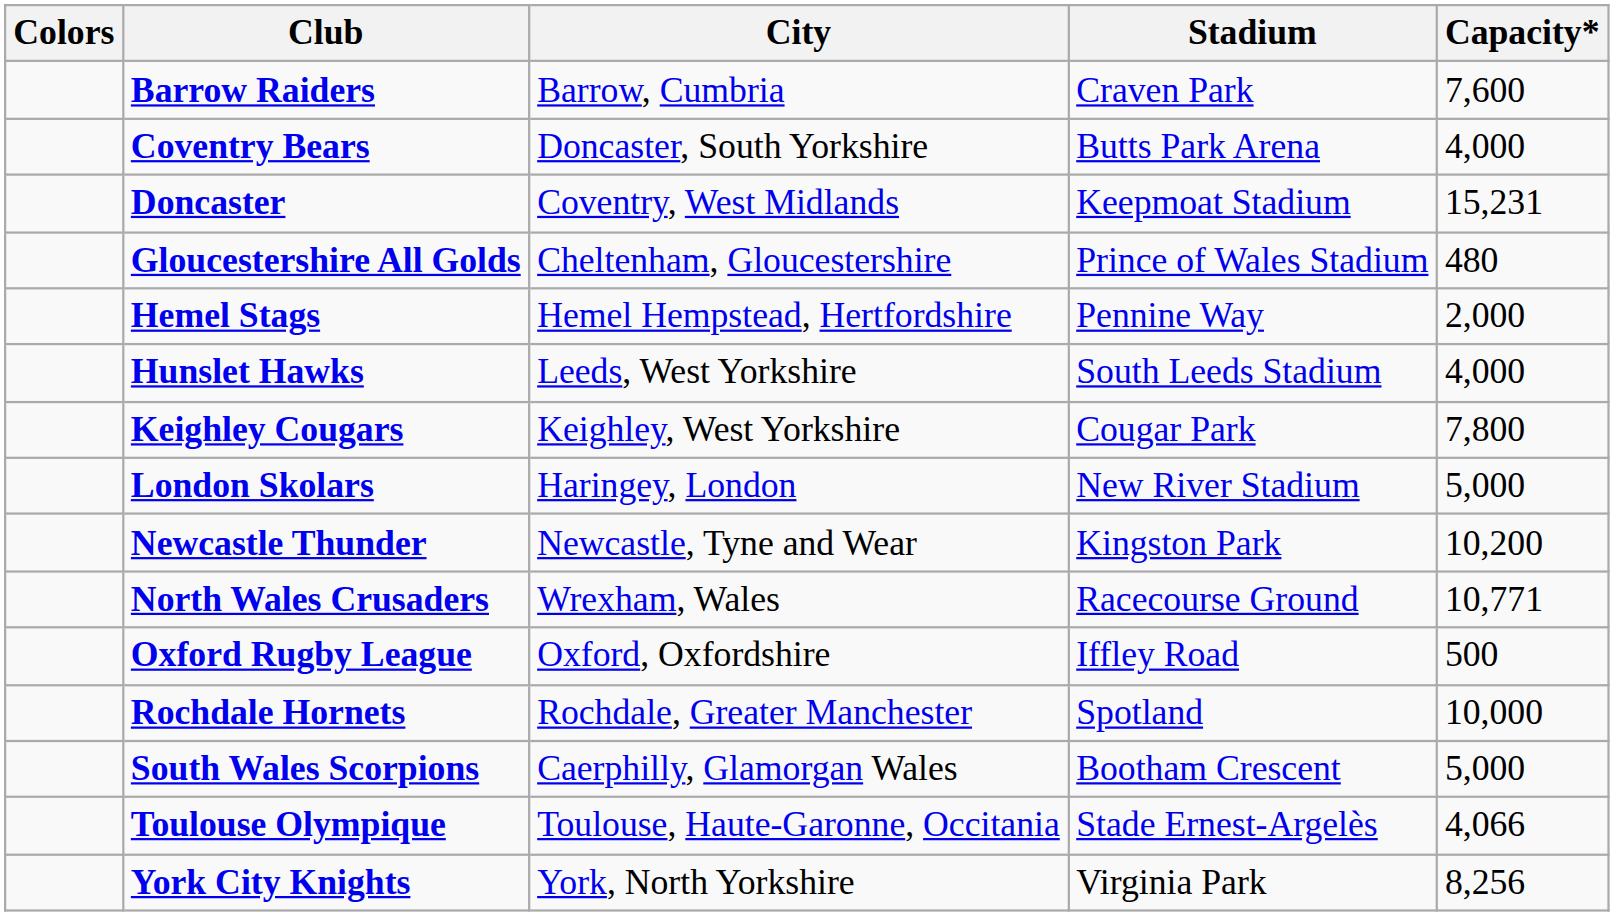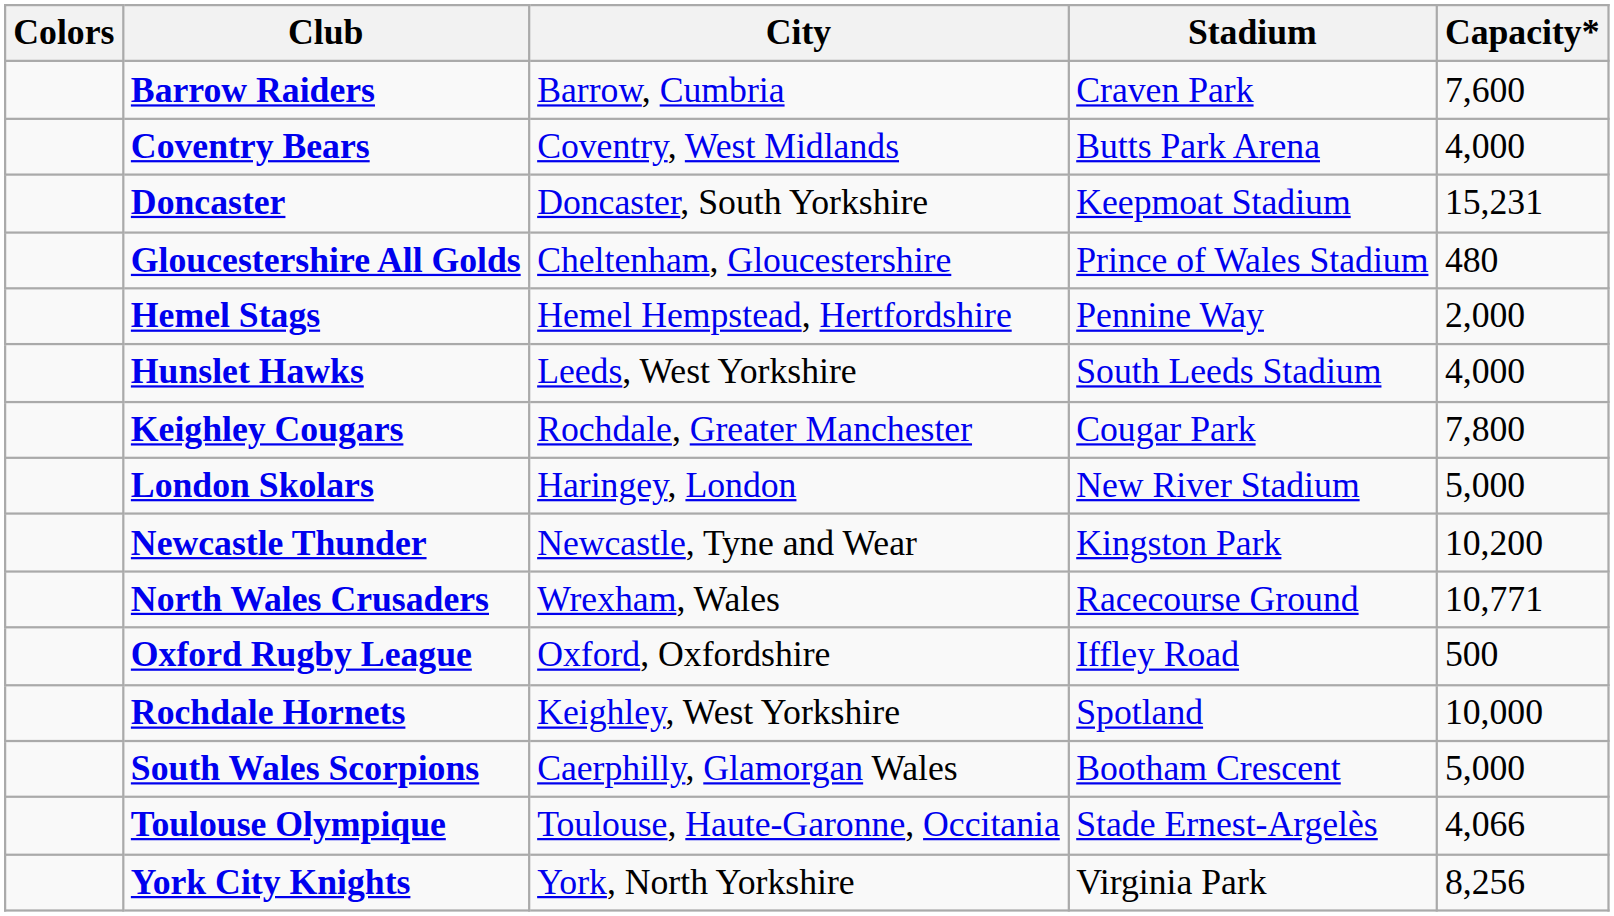 <table class="wikitable">
 <tr>
 <th>Colors</th>
 <th>Club</th>
 <th>City</th>
 <th>Stadium</th>
 <th>Capacity*</th>
 </tr>
 <tr>
 <td></td>
 <td><strong><a href='#'>Barrow Raiders</a></strong></td>
 <td><a href='#'>Barrow</a>, <a href='#'>Cumbria</a></td>
 <td><a href='#'>Craven Park</a></td>
 <td>7,600</td>
 </tr>
 <tr>
 <td></td>
 <td><strong><a href='#'>Coventry Bears</a></strong></td>
-<td><a href='#'>Doncaster</a>, South Yorkshire</td>
+<td><a href='#'>Coventry</a>, <a href='#'>West Midlands</a></td>
 <td><a href='#'>Butts Park Arena</a></td>
 <td>4,000</td>
 </tr>
 <tr>
 <td></td>
 <td><strong><a href='#'>Doncaster</a></strong></td>
-<td><a href='#'>Coventry</a>, <a href='#'>West Midlands</a></td>
+<td><a href='#'>Doncaster</a>, South Yorkshire</td>
 <td><a href='#'>Keepmoat Stadium</a></td>
 <td>15,231</td>
 </tr>
 <tr>
 <td></td>
 <td><strong><a href='#'>Gloucestershire All Golds</a></strong></td>
 <td><a href='#'>Cheltenham</a>, <a href='#'>Gloucestershire</a></td>
 <td><a href='#'>Prince of Wales Stadium</a></td>
 <td>480</td>
 </tr>
 <tr>
 <td></td>
 <td><strong><a href='#'>Hemel Stags</a></strong></td>
 <td><a href='#'>Hemel Hempstead</a>, <a href='#'>Hertfordshire</a></td>
 <td><a href='#'>Pennine Way</a></td>
 <td>2,000</td>
 </tr>
 <tr>
 <td></td>
 <td><strong><a href='#'>Hunslet Hawks</a></strong></td>
 <td><a href='#'>Leeds</a>, West Yorkshire</td>
 <td><a href='#'>South Leeds Stadium</a></td>
 <td>4,000</td>
 </tr>
 <tr>
 <td></td>
 <td><strong><a href='#'>Keighley Cougars</a></strong></td>
-<td><a href='#'>Keighley</a>, West Yorkshire</td>
+<td><a href='#'>Rochdale</a>, <a href='#'>Greater Manchester</a></td>
 <td><a href='#'>Cougar Park</a></td>
 <td>7,800</td>
 </tr>
 <tr>
 <td></td>
 <td><strong><a href='#'>London Skolars</a></strong></td>
 <td><a href='#'>Haringey</a>, <a href='#'>London</a></td>
 <td><a href='#'>New River Stadium</a></td>
 <td>5,000</td>
 </tr>
 <tr>
 <td></td>
 <td><strong><a href='#'>Newcastle Thunder</a></strong></td>
 <td><a href='#'>Newcastle</a>, Tyne and Wear</td>
 <td><a href='#'>Kingston Park</a></td>
 <td>10,200</td>
 </tr>
 <tr>
 <td></td>
 <td><strong><a href='#'>North Wales Crusaders</a></strong></td>
 <td><a href='#'>Wrexham</a>, Wales</td>
 <td><a href='#'>Racecourse Ground</a></td>
 <td>10,771</td>
 </tr>
 <tr>
 <td></td>
 <td><strong><a href='#'>Oxford Rugby League</a> </strong></td>
 <td><a href='#'>Oxford</a>, Oxfordshire</td>
 <td><a href='#'>Iffley Road</a></td>
 <td>500</td>
 </tr>
 <tr>
 <td></td>
 <td><strong><a href='#'>Rochdale Hornets</a></strong></td>
-<td><a href='#'>Rochdale</a>, <a href='#'>Greater Manchester</a></td>
+<td><a href='#'>Keighley</a>, West Yorkshire</td>
 <td><a href='#'>Spotland</a></td>
 <td>10,000</td>
 </tr>
 <tr>
 <td></td>
 <td><strong><a href='#'>South Wales Scorpions</a></strong></td>
 <td><a href='#'>Caerphilly</a>, <a href='#'>Glamorgan</a> Wales</td>
 <td><a href='#'>Bootham Crescent</a></td>
 <td>5,000</td>
 </tr>
 <tr>
 <td></td>
 <td><strong><a href='#'>Toulouse Olympique</a></strong></td>
 <td><a href='#'>Toulouse</a>, <a href='#'>Haute-Garonne</a>, <a href='#'>Occitania</a></td>
 <td><a href='#'>Stade Ernest-Argelès</a></td>
 <td>4,066</td>
 </tr>
 <tr>
 <td></td>
 <td><strong><a href='#'>York City Knights</a></strong></td>
 <td><a href='#'>York</a>, North Yorkshire</td>
 <td>Virginia Park</td>
 <td>8,256</td>
 </tr>
 </table>
